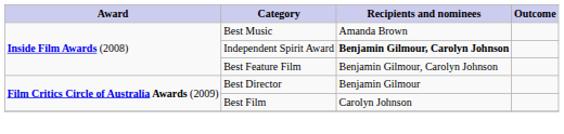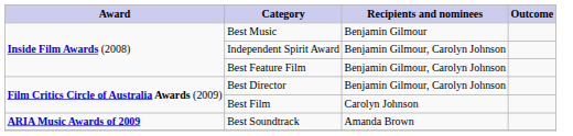 <table class="wikitable" style="font-size: 90%;">
 <tr>
 <th style="background:#CCCCEE;">Award</th>
 <th style="background:#CCCCEE;">Category</th>
 <th style="background:#CCCCEE;">Recipients and nominees</th>
 <th style="background:#CCCCEE;">Outcome</th>
 </tr>
 <tr>
 <td rowspan=3><strong><a href='#'>Inside Film Awards</a></strong> (2008)</td>
 <td>Best Music</td>
-<td>Amanda Brown</td>
+<td>Benjamin Gilmour</td>
 <td></td>
 </tr>
 <tr>
 <td>Independent Spirit Award</td>
-<td><strong>Benjamin Gilmour, Carolyn Johnson</strong></td>
+<td>Benjamin Gilmour, Carolyn Johnson</td>
 <td></td>
 </tr>
 <tr>
 <td>Best Feature Film</td>
 <td>Benjamin Gilmour, Carolyn Johnson</td>
 <td></td>
 </tr>
 <tr>
 <td rowspan=2><strong><a href='#'>Film Critics Circle of Australia</a> Awards</strong> (2009)</td>
 <td>Best Director</td>
-<td>Benjamin Gilmour</td>
+<td>Benjamin Gilmour, Carolyn Johnson</td>
 <td></td>
 </tr>
 <tr>
 <td>Best Film</td>
 <td>Carolyn Johnson</td>
 <td></td>
 </tr>
 <tr>
+<td><strong><a href='#'>ARIA Music Awards of 2009</a></strong></td>
+<td>Best Soundtrack</td>
+<td>Amanda Brown</td>
+<td></td>
+</tr>
+<tr>
 </tr>
 </table>
